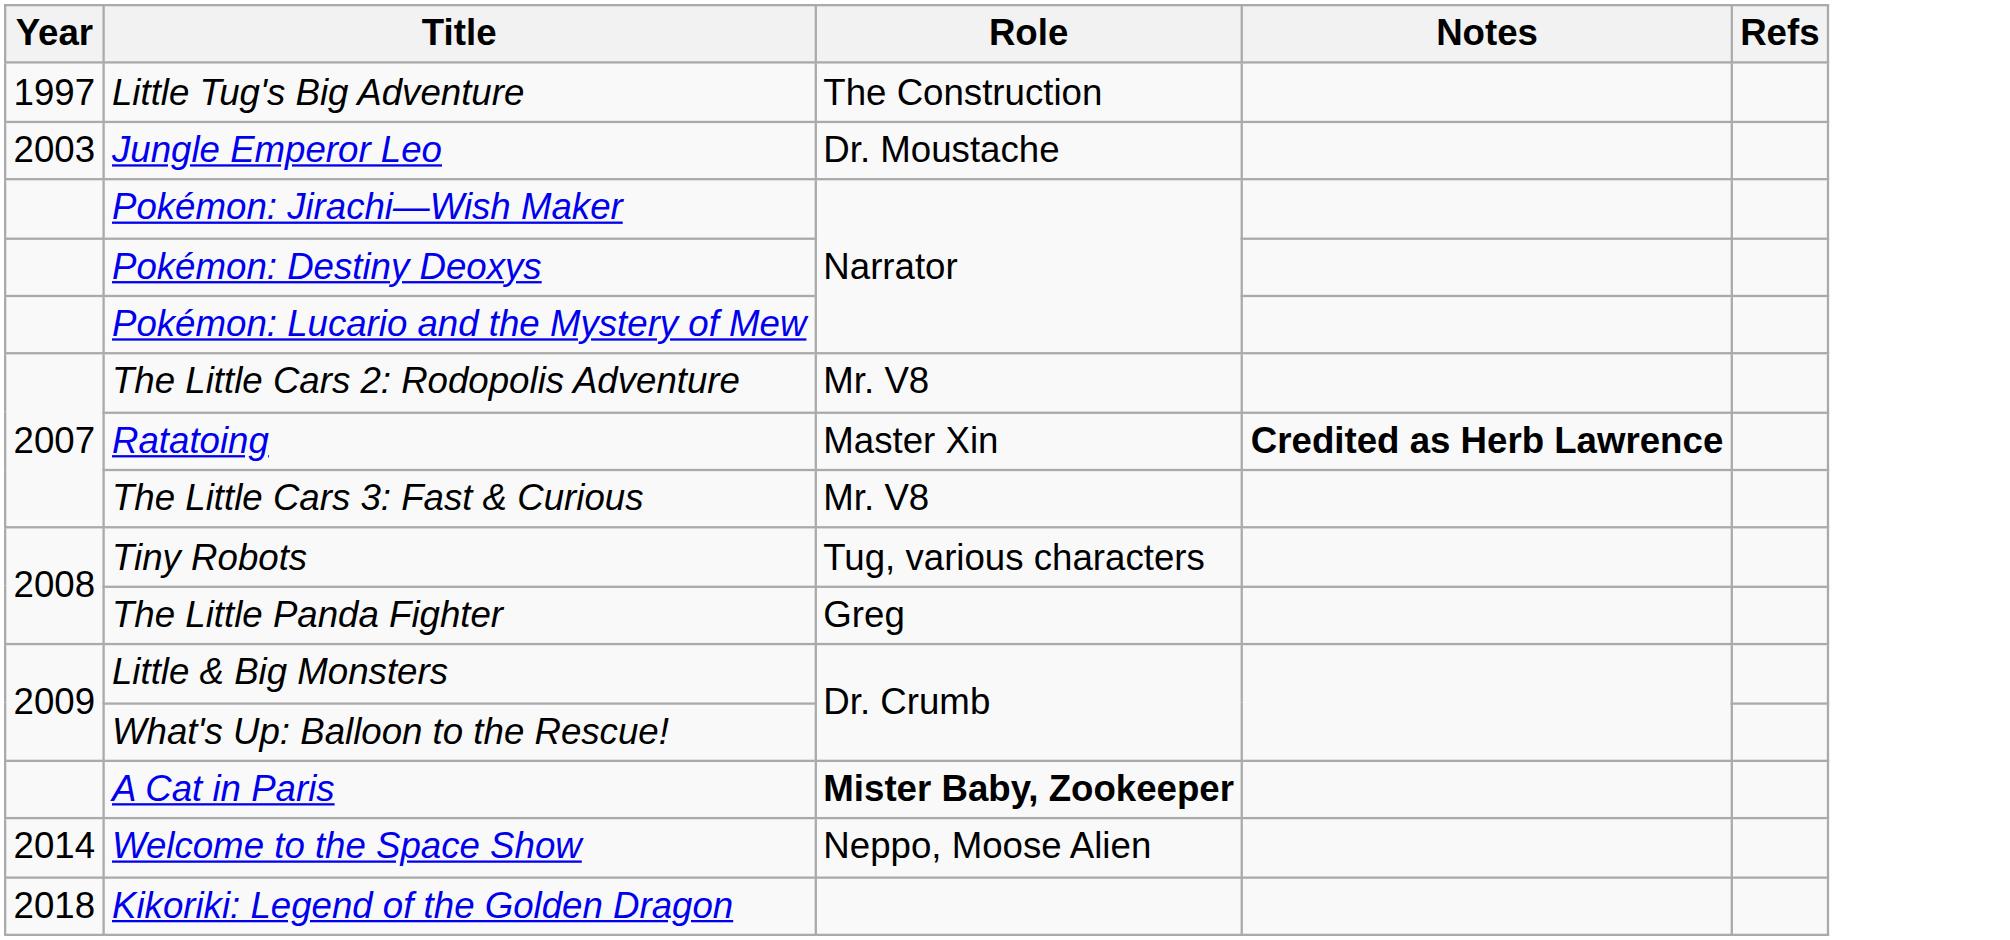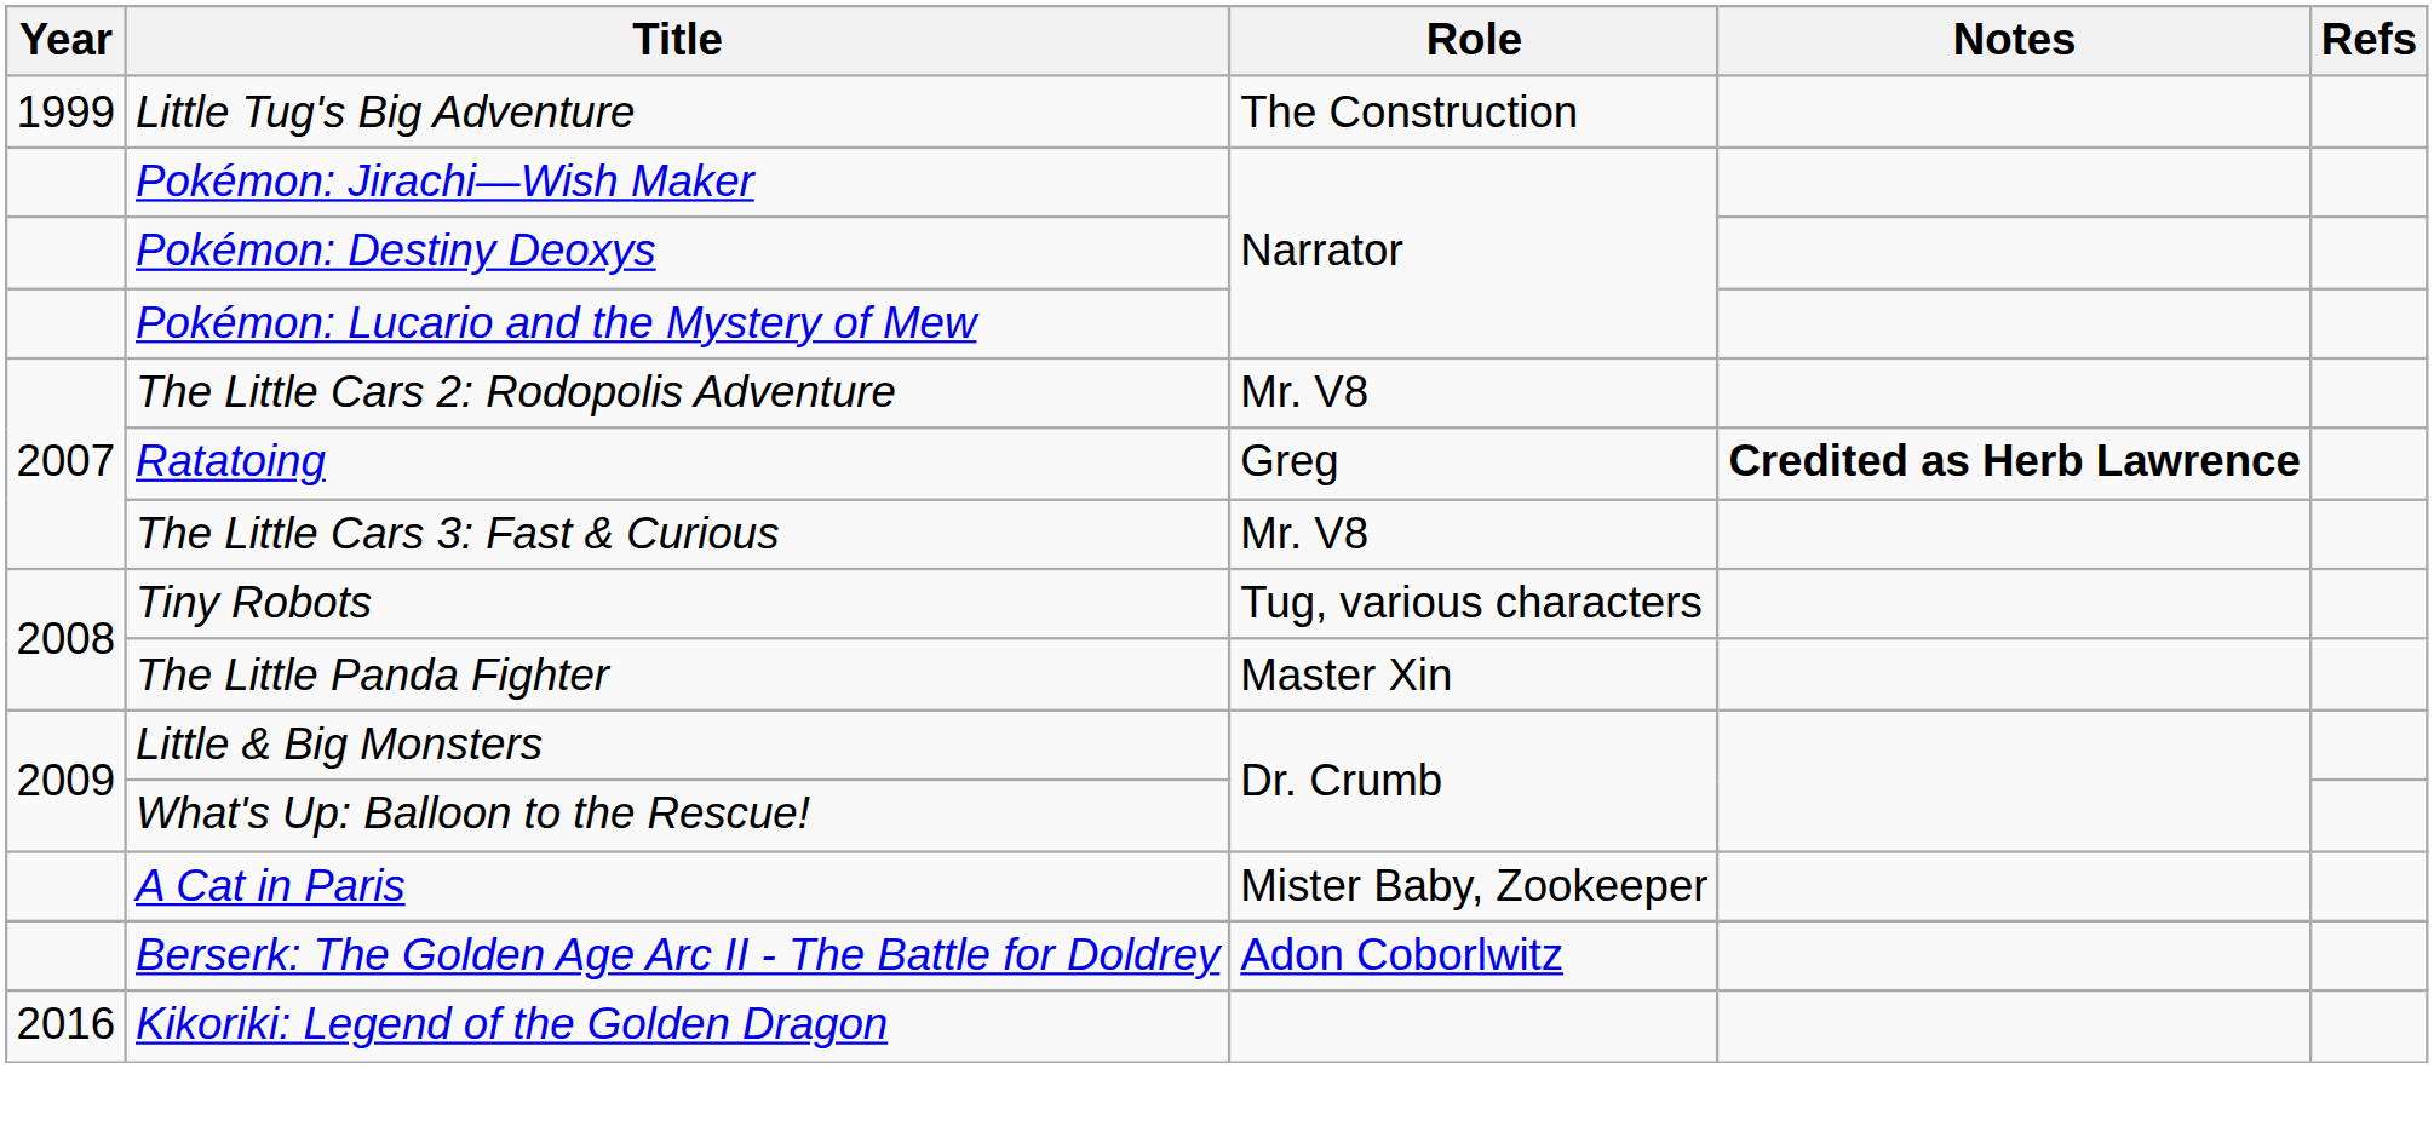 <table class="wikitable sortable plainrowheaders">
 <tr>
 <th>Year</th>
 <th>Title</th>
 <th>Role</th>
 <th class="unsortable">Notes</th>
 <th class="unsortable">Refs</th>
 </tr>
 <tr>
-<td>1997</td>
+<td>1999</td>
 <td><em>Little Tug's Big Adventure</em></td>
 <td>The Construction</td>
-<td></td>
-<td></td>
-</tr>
-<tr>
-<td>2003</td>
-<td><em><a href='#'>Jungle Emperor Leo</a></em></td>
-<td>Dr. Moustache</td>
 <td></td>
 <td></td>
 </tr>
 <tr>
 <td></td>
 <td><em><a href='#'>Pokémon: Jirachi—Wish Maker</a></em></td>
 <td rowspan="3">Narrator</td>
 <td></td>
 <td></td>
 </tr>
 <tr>
 <td></td>
 <td><em><a href='#'>Pokémon: Destiny Deoxys</a></em></td>
 <td></td>
 <td></td>
 </tr>
 <tr>
 <td></td>
 <td><em><a href='#'>Pokémon: Lucario and the Mystery of Mew</a></em></td>
 <td></td>
 <td></td>
 </tr>
 <tr>
 <td rowspan="3">2007</td>
 <td><em>The Little Cars 2: Rodopolis Adventure</em></td>
 <td>Mr. V8</td>
 <td></td>
 <td></td>
 </tr>
 <tr>
 <td><em><a href='#'>Ratatoing</a></em></td>
-<td>Master Xin</td>
+<td>Greg</td>
 <td><strong>Credited as Herb Lawrence</strong></td>
 <td></td>
 </tr>
 <tr>
 <td><em>The Little Cars 3: Fast & Curious</em></td>
 <td>Mr. V8</td>
 <td></td>
 <td></td>
 </tr>
 <tr>
 <td rowspan="2">2008</td>
 <td><em>Tiny Robots</em></td>
 <td>Tug, various characters</td>
 <td></td>
 <td></td>
 </tr>
 <tr>
 <td><em>The Little Panda Fighter</em></td>
-<td>Greg</td>
+<td>Master Xin</td>
 <td></td>
 <td></td>
 </tr>
 <tr>
 <td rowspan="2">2009</td>
 <td><em>Little & Big Monsters</em></td>
 <td rowspan="2">Dr. Crumb</td>
 <td rowspan="2"></td>
 <td></td>
 </tr>
 <tr>
 <td><em>What's Up: Balloon to the Rescue!</em></td>
 <td></td>
 </tr>
 <tr>
 <td></td>
 <td><em><a href='#'>A Cat in Paris</a></em></td>
-<td><strong>Mister Baby, Zookeeper</strong></td>
+<td>Mister Baby, Zookeeper</td>
 <td></td>
 <td></td>
 </tr>
 <tr>
-<td>2014</td>
-<td><em><a href='#'>Welcome to the Space Show</a></em></td>
-<td>Neppo, Moose Alien</td>
+<td></td>
+<td><em><a href='#'>Berserk: The Golden Age Arc II - The Battle for Doldrey</a></em></td>
+<td><a href='#'>Adon Coborlwitz</a></td>
 <td></td>
 <td></td>
 </tr>
 <tr>
-<td>2018</td>
+<td>2016</td>
 <td><em><a href='#'>Kikoriki: Legend of the Golden Dragon</a></em></td>
 <td></td>
 <td></td>
 <td></td>
 </tr>
 </table>
